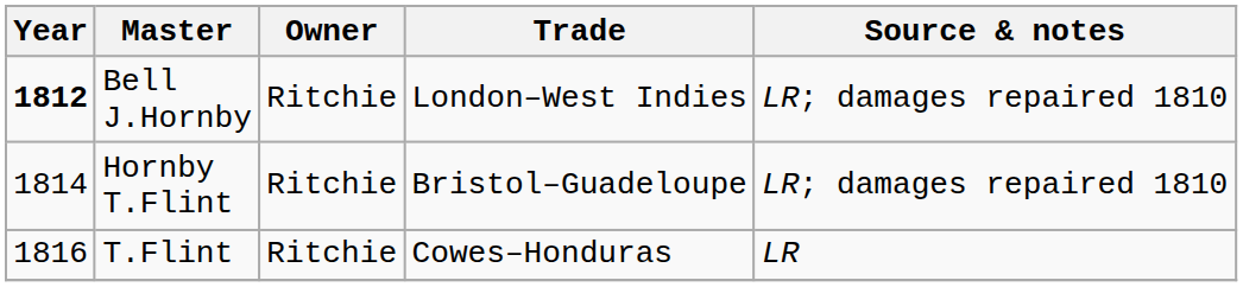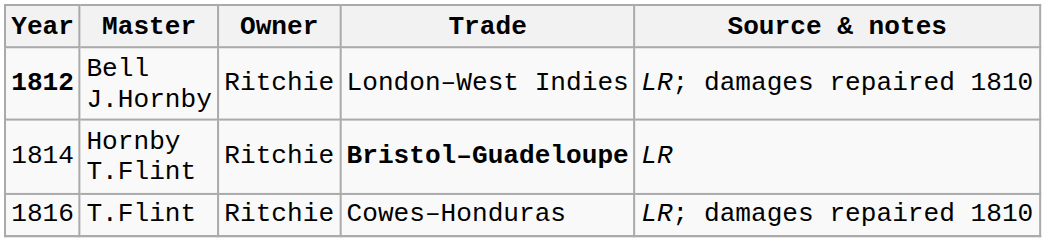 <table class=" wikitable">
 <tr>
 <th>Year</th>
 <th>Master</th>
 <th>Owner</th>
 <th>Trade</th>
 <th>Source & notes</th>
 </tr>
 <tr>
 <td><strong>1812</strong></td>
 <td>Bell<br>J.Hornby</td>
 <td>Ritchie</td>
 <td>London–West Indies</td>
 <td><em>LR</em>; damages repaired 1810</td>
 </tr>
 <tr>
 <td>1814</td>
 <td>Hornby<br>T.Flint</td>
 <td>Ritchie</td>
-<td>Bristol–Guadeloupe</td>
-<td><em>LR</em>; damages repaired 1810</td>
+<td><strong>Bristol–Guadeloupe</strong></td>
+<td><em>LR</em></td>
 </tr>
 <tr>
 <td>1816</td>
 <td>T.Flint</td>
 <td>Ritchie</td>
 <td>Cowes–Honduras</td>
-<td><em>LR</em></td>
+<td><em>LR</em>; damages repaired 1810</td>
 </tr>
 <tr>
 </tr>
 </table>
